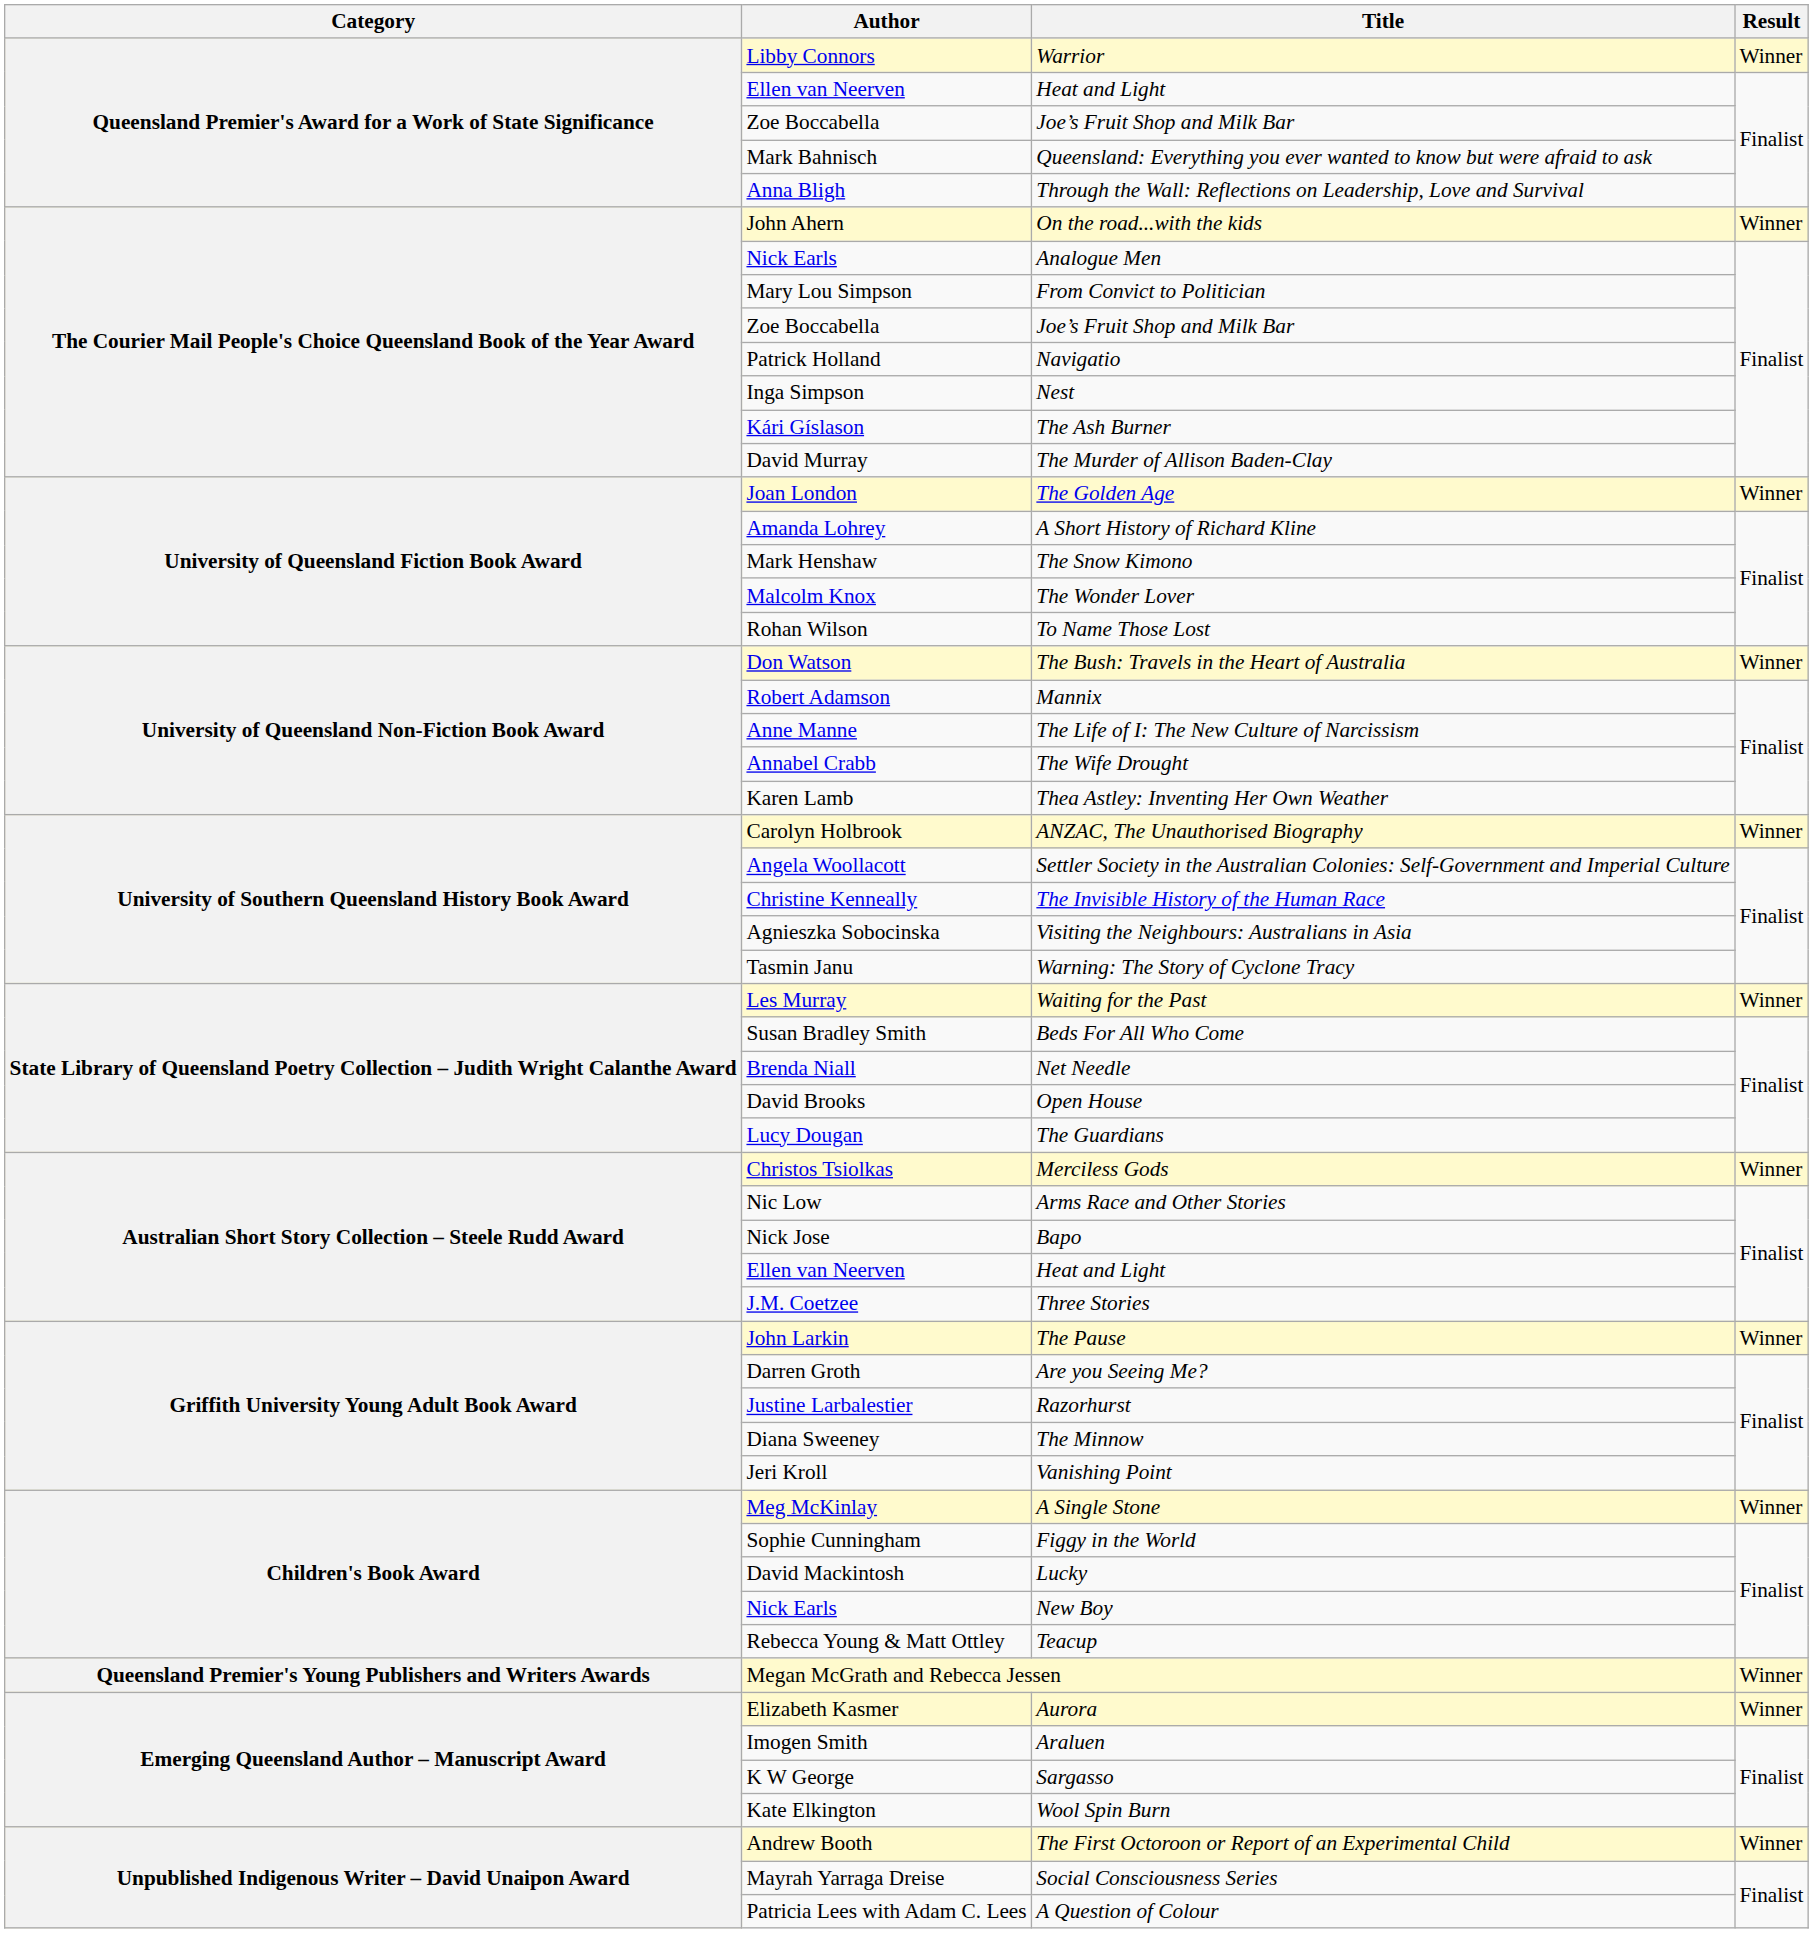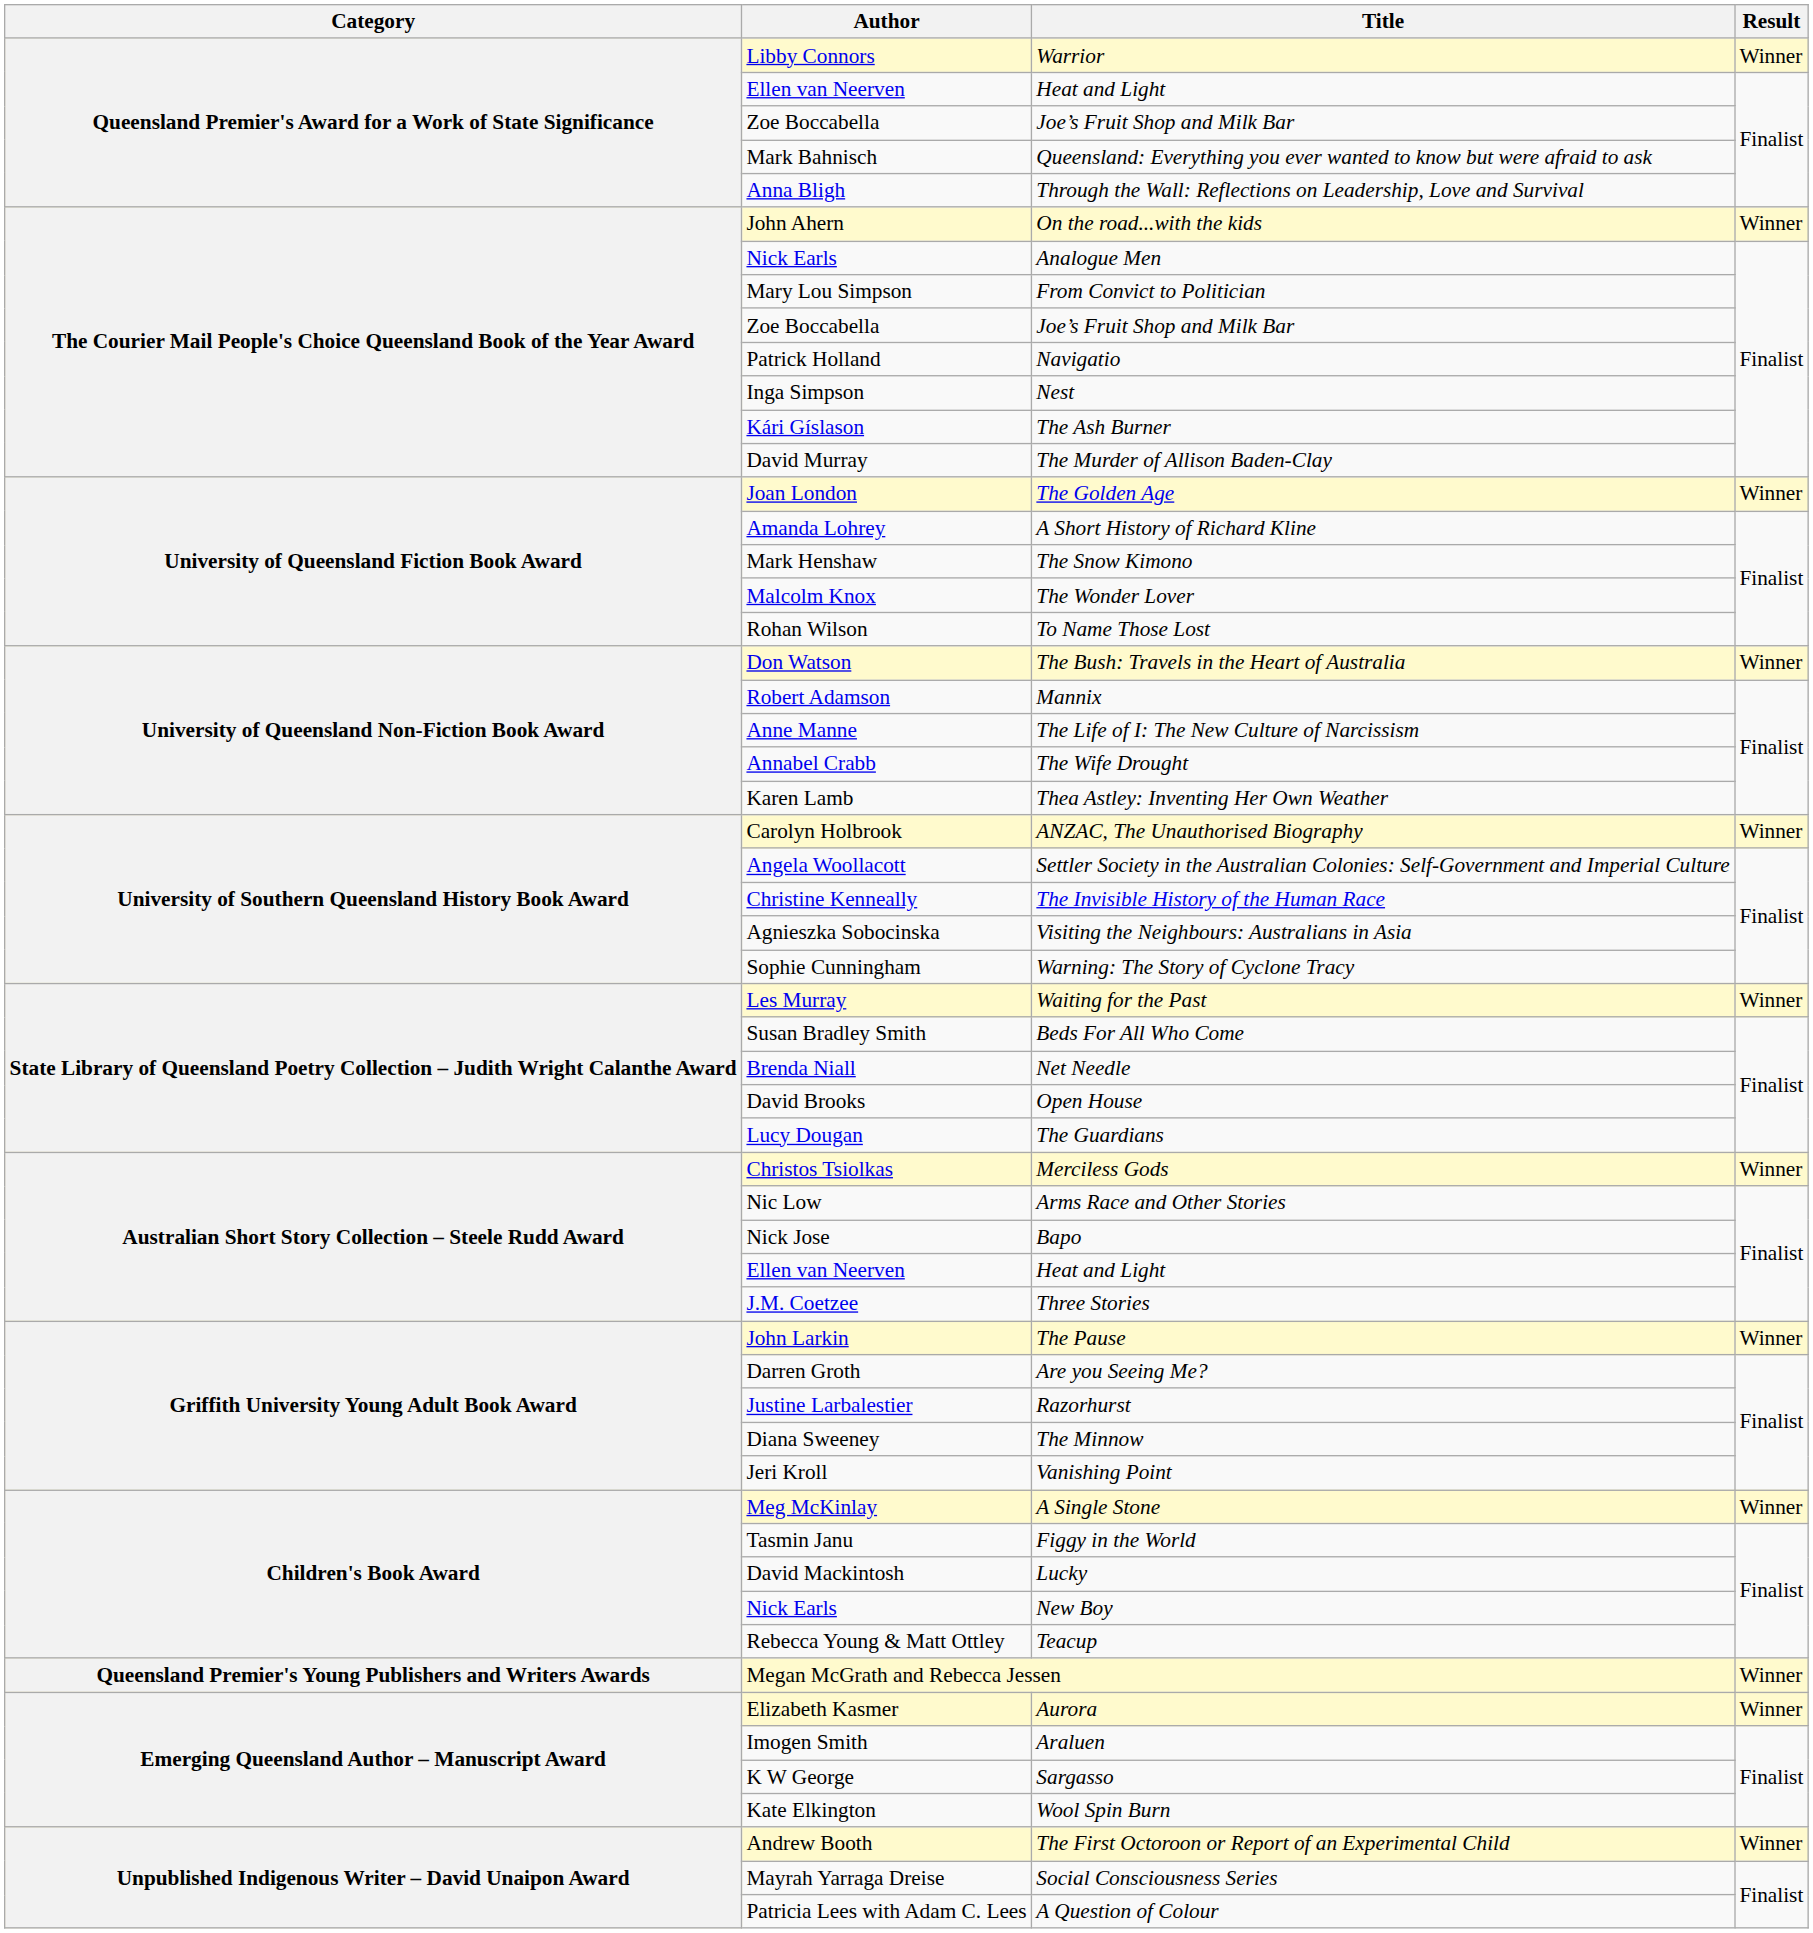 <table class="wikitable sortable">
 <tr>
 <th>Category</th>
 <th>Author</th>
 <th>Title</th>
 <th>Result</th>
 </tr>
 <tr style="background:LemonChiffon; color:black">
 <th rowspan="5">Queensland Premier's Award for a Work of State Significance</th>
 <td><a href='#'>Libby Connors</a></td>
 <td><em>Warrior</em></td>
 <td>Winner</td>
 </tr>
 <tr>
 <td><a href='#'>Ellen van Neerven</a></td>
 <td><em>Heat and Light</em></td>
 <td rowspan="4">Finalist</td>
 </tr>
 <tr>
 <td>Zoe Boccabella</td>
 <td><em>Joe’s Fruit Shop and Milk Bar</em></td>
 </tr>
 <tr>
 <td>Mark Bahnisch</td>
 <td><em>Queensland: Everything you ever wanted to know but were afraid to ask</em></td>
 </tr>
 <tr>
 <td><a href='#'>Anna Bligh</a></td>
 <td><em>Through the Wall: Reflections on Leadership, Love and Survival</em></td>
 </tr>
 <tr style="background:LemonChiffon; color:black">
 <th rowspan="8">The Courier Mail People's Choice Queensland Book of the Year Award</th>
 <td>John Ahern</td>
 <td><em>On the road...with the kids</em></td>
 <td>Winner</td>
 </tr>
 <tr>
 <td><a href='#'>Nick Earls</a></td>
 <td><em>Analogue Men</em></td>
 <td rowspan="7">Finalist</td>
 </tr>
 <tr>
 <td>Mary Lou Simpson</td>
 <td><em>From Convict to Politician</em></td>
 </tr>
 <tr>
 <td>Zoe Boccabella</td>
 <td><em>Joe’s Fruit Shop and Milk Bar</em></td>
 </tr>
 <tr>
 <td>Patrick Holland</td>
 <td><em>Navigatio</em></td>
 </tr>
 <tr>
 <td>Inga Simpson</td>
 <td><em>Nest</em></td>
 </tr>
 <tr>
 <td><a href='#'>Kári Gíslason</a></td>
 <td><em>The Ash Burner</em></td>
 </tr>
 <tr>
 <td>David Murray</td>
 <td><em>The Murder of Allison Baden-Clay</em></td>
 </tr>
 <tr style="background:LemonChiffon; color:black">
 <th rowspan="5">University of Queensland Fiction Book Award</th>
 <td><a href='#'>Joan London</a></td>
 <td><em><a href='#'>The Golden Age</a></em></td>
 <td>Winner</td>
 </tr>
 <tr>
 <td><a href='#'>Amanda Lohrey</a></td>
 <td><em>A Short History of Richard Kline</em></td>
 <td rowspan="4">Finalist</td>
 </tr>
 <tr>
 <td>Mark Henshaw</td>
 <td><em>The Snow Kimono</em></td>
 </tr>
 <tr>
 <td><a href='#'>Malcolm Knox</a></td>
 <td><em>The Wonder Lover</em></td>
 </tr>
 <tr>
 <td>Rohan Wilson</td>
 <td><em>To Name Those Lost</em></td>
 </tr>
 <tr style="background:LemonChiffon; color:black">
 <th rowspan="5">University of Queensland Non-Fiction Book Award</th>
 <td><a href='#'>Don Watson</a></td>
 <td><em>The Bush: Travels in the Heart of Australia</em></td>
 <td>Winner</td>
 </tr>
 <tr>
 <td><a href='#'>Robert Adamson</a></td>
 <td><em>Mannix</em></td>
 <td rowspan="4">Finalist</td>
 </tr>
 <tr>
 <td><a href='#'>Anne Manne</a></td>
 <td><em>The Life of I: The New Culture of Narcissism</em></td>
 </tr>
 <tr>
 <td><a href='#'>Annabel Crabb</a></td>
 <td><em>The Wife Drought</em></td>
 </tr>
 <tr>
 <td>Karen Lamb</td>
 <td><em>Thea Astley: Inventing Her Own Weather</em></td>
 </tr>
 <tr style="background:LemonChiffon; color:black">
 <th rowspan="5">University of Southern Queensland History Book Award</th>
 <td>Carolyn Holbrook</td>
 <td><em>ANZAC, The Unauthorised Biography</em></td>
 <td>Winner</td>
 </tr>
 <tr>
 <td><a href='#'>Angela Woollacott</a></td>
 <td><em>Settler Society in the Australian Colonies: Self-Government and Imperial Culture</em></td>
 <td rowspan="4">Finalist</td>
 </tr>
 <tr>
 <td><a href='#'>Christine Kenneally</a></td>
 <td><em><a href='#'>The Invisible History of the Human Race</a></em></td>
 </tr>
 <tr>
 <td>Agnieszka Sobocinska</td>
 <td><em>Visiting the Neighbours: Australians in Asia</em></td>
 </tr>
 <tr>
-<td>Tasmin Janu</td>
+<td>Sophie Cunningham</td>
 <td><em>Warning: The Story of Cyclone Tracy</em></td>
 </tr>
 <tr style="background:LemonChiffon; color:black">
 <th rowspan="5">State Library of Queensland Poetry Collection – Judith Wright Calanthe Award</th>
 <td><a href='#'>Les Murray</a></td>
 <td><em>Waiting for the Past</em></td>
 <td>Winner</td>
 </tr>
 <tr>
 <td>Susan Bradley Smith</td>
 <td><em>Beds For All Who Come</em></td>
 <td rowspan="4">Finalist</td>
 </tr>
 <tr>
 <td><a href='#'>Brenda Niall</a></td>
 <td><em>Net Needle</em></td>
 </tr>
 <tr>
 <td>David Brooks</td>
 <td><em>Open House</em></td>
 </tr>
 <tr>
 <td><a href='#'>Lucy Dougan</a></td>
 <td><em>The Guardians</em></td>
 </tr>
 <tr style="background:LemonChiffon; color:black">
 <th rowspan="5">Australian Short Story Collection – Steele Rudd Award</th>
 <td><a href='#'>Christos Tsiolkas</a></td>
 <td><em>Merciless Gods</em></td>
 <td>Winner</td>
 </tr>
 <tr>
 <td>Nic Low</td>
 <td><em>Arms Race and Other Stories</em></td>
 <td rowspan="4">Finalist</td>
 </tr>
 <tr>
 <td>Nick Jose</td>
 <td><em>Bapo</em></td>
 </tr>
 <tr>
 <td><a href='#'>Ellen van Neerven</a></td>
 <td><em>Heat and Light</em></td>
 </tr>
 <tr>
 <td><a href='#'>J.M. Coetzee</a></td>
 <td><em>Three Stories</em></td>
 </tr>
 <tr style="background:LemonChiffon; color:black">
 <th rowspan="5">Griffith University Young Adult Book Award</th>
 <td><a href='#'>John Larkin</a></td>
 <td><em>The Pause</em></td>
 <td>Winner</td>
 </tr>
 <tr>
 <td>Darren Groth</td>
 <td><em>Are you Seeing Me?</em></td>
 <td rowspan="4">Finalist</td>
 </tr>
 <tr>
 <td><a href='#'>Justine Larbalestier</a></td>
 <td><em>Razorhurst</em></td>
 </tr>
 <tr>
 <td>Diana Sweeney</td>
 <td><em>The Minnow</em></td>
 </tr>
 <tr>
 <td>Jeri Kroll</td>
 <td><em>Vanishing Point</em></td>
 </tr>
 <tr style="background:LemonChiffon; color:black">
 <th rowspan="5">Children's Book Award</th>
 <td><a href='#'>Meg McKinlay</a></td>
 <td><em>A Single Stone</em></td>
 <td>Winner</td>
 </tr>
 <tr>
-<td>Sophie Cunningham</td>
+<td>Tasmin Janu</td>
 <td><em>Figgy in the World</em></td>
 <td rowspan="4">Finalist</td>
 </tr>
 <tr>
 <td>David Mackintosh</td>
 <td><em>Lucky</em></td>
 </tr>
 <tr>
 <td><a href='#'>Nick Earls</a></td>
 <td><em>New Boy</em></td>
 </tr>
 <tr>
 <td>Rebecca Young & Matt Ottley</td>
 <td><em>Teacup</em></td>
 </tr>
 <tr style="background:LemonChiffon; color:black">
 <th>Queensland Premier's Young Publishers and Writers Awards</th>
 <td colspan="2">Megan McGrath and Rebecca Jessen</td>
 <td>Winner</td>
 </tr>
 <tr style="background:LemonChiffon; color:black">
 <th rowspan="4">Emerging Queensland Author – Manuscript Award</th>
 <td>Elizabeth Kasmer</td>
 <td><em>Aurora</em></td>
 <td>Winner</td>
 </tr>
 <tr>
 <td>Imogen Smith</td>
 <td><em>Araluen</em></td>
 <td rowspan="3">Finalist</td>
 </tr>
 <tr>
 <td>K W George</td>
 <td><em>Sargasso</em></td>
 </tr>
 <tr>
 <td>Kate Elkington</td>
 <td><em>Wool Spin Burn</em></td>
 </tr>
 <tr style="background:LemonChiffon; color:black">
 <th rowspan="3">Unpublished Indigenous Writer – David Unaipon Award</th>
 <td>Andrew Booth</td>
 <td><em>The First Octoroon or Report of an Experimental Child</em></td>
 <td>Winner</td>
 </tr>
 <tr>
 <td>Mayrah Yarraga Dreise</td>
 <td><em>Social Consciousness Series</em></td>
 <td rowspan="2">Finalist</td>
 </tr>
 <tr>
 <td>Patricia Lees with Adam C. Lees</td>
 <td><em>A Question of Colour</em></td>
 </tr>
 </table>
